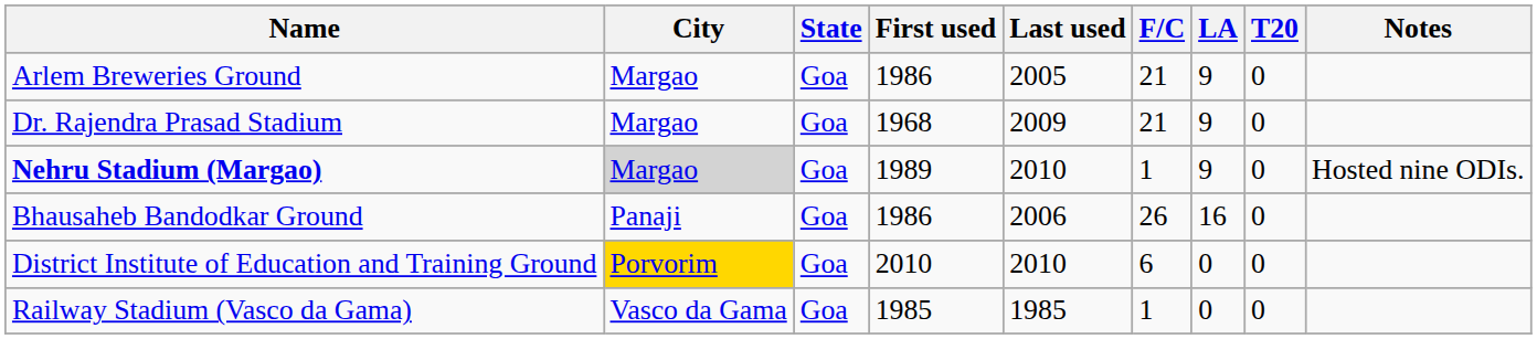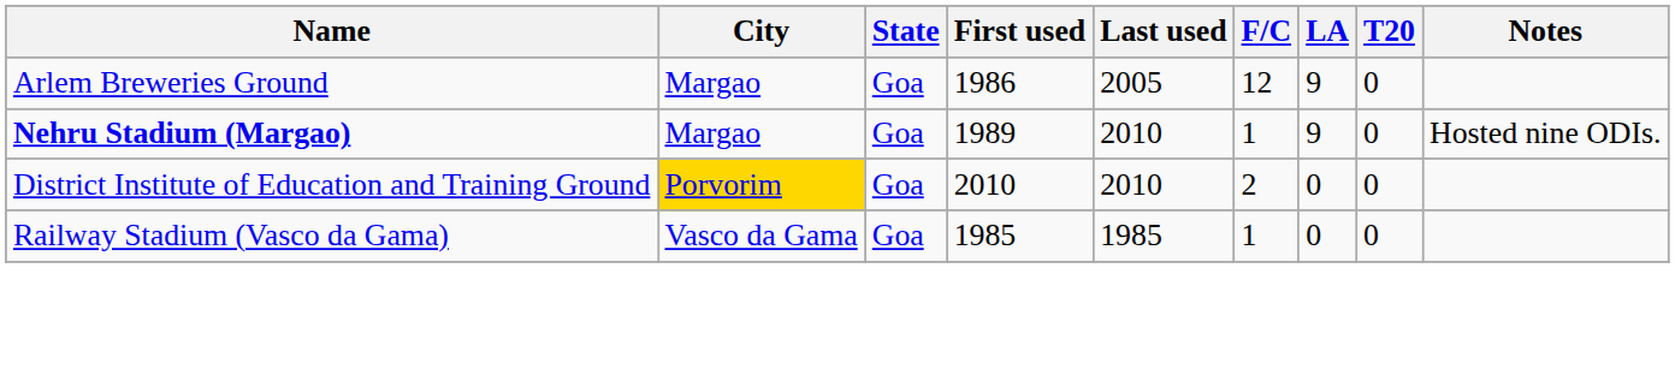 <table class="wikitable sortable collapsible static-row-numbers" style="font-size: 90%">
 <tr>
 <th>Name</th>
 <th>City</th>
 <th><a href='#'>State</a></th>
 <th>First used</th>
 <th>Last used</th>
 <th><a href='#'>F/C</a></th>
 <th><a href='#'>LA</a></th>
 <th><a href='#'>T20</a></th>
 <th>Notes</th>
 </tr>
 <tr>
 <td><a href='#'>Arlem Breweries Ground</a></td>
 <td><a href='#'>Margao</a></td>
 <td><a href='#'>Goa</a></td>
 <td>1986</td>
 <td>2005</td>
-<td>21</td>
-<td>9</td>
-<td>0</td>
-<td></td>
-</tr>
-<tr>
-<td><a href='#'>Dr. Rajendra Prasad Stadium</a></td>
-<td><a href='#'>Margao</a></td>
-<td><a href='#'>Goa</a></td>
-<td>1968</td>
-<td>2009</td>
-<td>21</td>
+<td>12</td>
 <td>9</td>
 <td>0</td>
 <td></td>
 </tr>
 <tr>
 <td><strong><a href='#'>Nehru Stadium (Margao)</a></strong></td>
-<td style="background: lightgrey;"><a href='#'>Margao</a></td>
+<td><a href='#'>Margao</a></td>
 <td><a href='#'>Goa</a></td>
 <td>1989</td>
 <td>2010</td>
 <td>1</td>
 <td>9</td>
 <td>0</td>
 <td>Hosted nine ODIs.</td>
 </tr>
 <tr>
-<td><a href='#'>Bhausaheb Bandodkar Ground</a></td>
-<td><a href='#'>Panaji</a></td>
-<td><a href='#'>Goa</a></td>
-<td>1986</td>
-<td>2006</td>
-<td>26</td>
-<td>16</td>
-<td>0</td>
-<td></td>
-</tr>
-<tr>
 <td><a href='#'>District Institute of Education and Training Ground</a></td>
 <td style="background: gold;"><a href='#'>Porvorim</a></td>
 <td><a href='#'>Goa</a></td>
 <td>2010</td>
 <td>2010</td>
-<td>6</td>
+<td>2</td>
 <td>0</td>
 <td>0</td>
 <td></td>
 </tr>
 <tr>
 <td><a href='#'>Railway Stadium (Vasco da Gama)</a></td>
 <td><a href='#'>Vasco da Gama</a></td>
 <td><a href='#'>Goa</a></td>
 <td>1985</td>
 <td>1985</td>
 <td>1</td>
 <td>0</td>
 <td>0</td>
 <td></td>
 </tr>
 </table>
